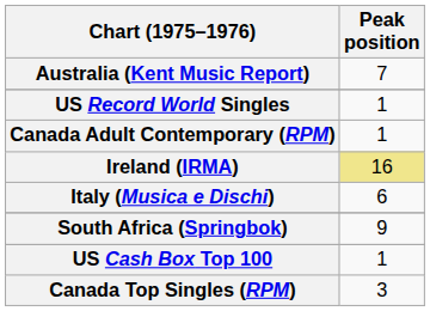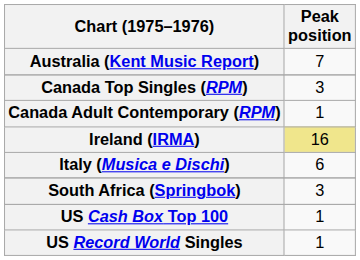 <table class="wikitable sortable plainrowheaders" style="text-align:center">
 <tr>
 <th scope="col">Chart (1975–1976)</th>
 <th scope="col">Peak<br>position</th>
 </tr>
 <tr>
 <th scope="row">Australia (<a href='#'>Kent Music Report</a>)</th>
 <td>7</td>
 </tr>
 <tr>
 </tr>
 <tr>
-<th scope="row">US <em><a href='#'>Record World</a></em> Singles</th>
-<td>1</td>
+<th scope="row">Canada Top Singles (<a href='#'><em>RPM</em></a>)</th>
+<td>3</td>
 </tr>
 <tr>
 <th scope="row">Canada Adult Contemporary (<a href='#'><em>RPM</em></a>)</th>
 <td>1</td>
 </tr>
 <tr>
 <th scope="row">Ireland (<a href='#'>IRMA</a>)</th>
 <td style="background: khaki;">16</td>
 </tr>
 <tr>
 <th scope="row">Italy (<em><a href='#'>Musica e Dischi</a></em>)</th>
 <td>6</td>
 </tr>
 <tr>
 </tr>
 <tr>
 </tr>
 <tr>
 </tr>
 <tr>
 <th scope="row">South Africa (<a href='#'>Springbok</a>)</th>
-<td>9</td>
+<td>3</td>
 </tr>
 <tr>
 </tr>
 <tr>
 </tr>
 <tr>
 </tr>
 <tr>
 <th scope="row">US <a href='#'><em>Cash Box</em> Top 100</a></th>
 <td style="text-align:center;">1</td>
 </tr>
 <tr>
-<th scope="row">Canada Top Singles (<a href='#'><em>RPM</em></a>)</th>
-<td>3</td>
+<th scope="row">US <em><a href='#'>Record World</a></em> Singles</th>
+<td>1</td>
 </tr>
 </table>
